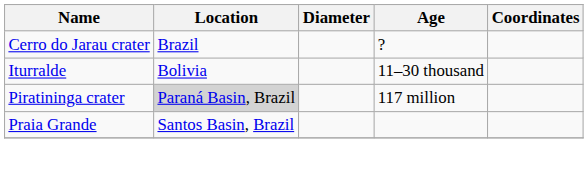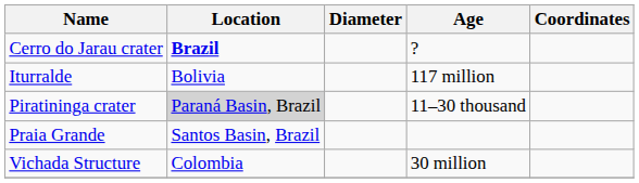 <table class="wikitable sortable">
 <tr>
 <th>Name</th>
 <th>Location</th>
 <th>Diameter</th>
 <th>Age</th>
 <th>Coordinates</th>
 </tr>
 <tr>
 <td><a href='#'>Cerro do Jarau crater</a></td>
-<td><a href='#'>Brazil</a></td>
+<td><strong><a href='#'>Brazil</a></strong></td>
 <td></td>
 <td>?</td>
 <td align=right></td>
 </tr>
 <tr>
 <td><a href='#'>Iturralde</a></td>
 <td><a href='#'>Bolivia</a></td>
 <td></td>
-<td>11–30 thousand</td>
+<td>117 million</td>
 <td align=right></td>
 </tr>
 <tr>
 <td><a href='#'>Piratininga crater</a></td>
 <td style="background: lightgrey;"><a href='#'>Paraná Basin</a>, Brazil</td>
 <td></td>
-<td>117 million</td>
+<td>11–30 thousand</td>
 <td align=right></td>
 </tr>
 <tr>
 <td><a href='#'>Praia Grande</a></td>
 <td><a href='#'>Santos Basin</a>, <a href='#'>Brazil</a></td>
 <td></td>
 <td></td>
 <td align=right></td>
 </tr>
 <tr>
+<td><a href='#'>Vichada Structure</a></td>
+<td><a href='#'>Colombia</a></td>
+<td></td>
+<td>30 million</td>
+<td align=right></td>
+</tr>
+<tr>
 </tr>
 </table>
